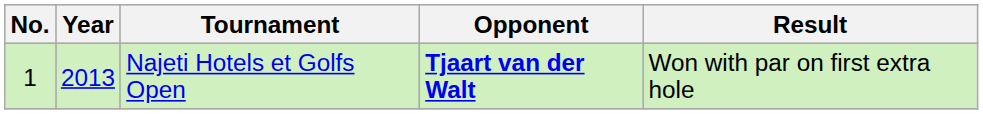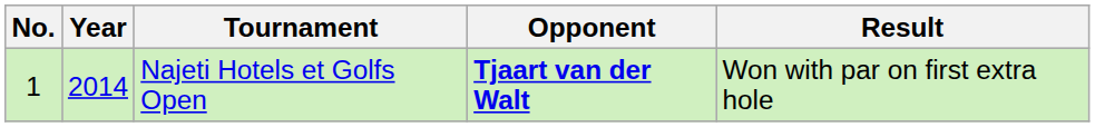 <table class="wikitable" style="font-size:95%;">
 <tr>
 <th>No.</th>
 <th>Year</th>
 <th>Tournament</th>
 <th>Opponent</th>
 <th>Result</th>
 </tr>
 <tr style="background:#D0F0C0;">
 <td align=center>1</td>
-<td><a href='#'>2013</a></td>
+<td><a href='#'>2014</a></td>
 <td><a href='#'>Najeti Hotels et Golfs Open</a></td>
 <td><strong> <a href='#'>Tjaart van der Walt</a></strong></td>
 <td>Won with par on first extra hole</td>
 </tr>
 </table>
